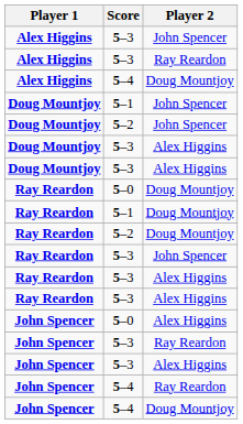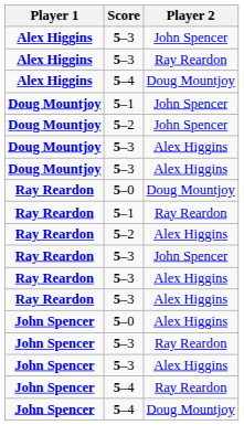 <table class="wikitable" style="text-align: center">
 <tr>
 <th>Player 1</th>
 <th>Score</th>
 <th>Player 2</th>
 </tr>
 <tr>
 <td> <strong><a href='#'>Alex Higgins</a></strong></td>
 <td><strong>5</strong>–3</td>
 <td> <a href='#'>John Spencer</a></td>
 </tr>
 <tr>
 <td> <strong><a href='#'>Alex Higgins</a></strong></td>
 <td><strong>5</strong>–3</td>
 <td> <a href='#'>Ray Reardon</a></td>
 </tr>
 <tr>
 <td> <strong><a href='#'>Alex Higgins</a></strong></td>
 <td><strong>5</strong>–4</td>
 <td> <a href='#'>Doug Mountjoy</a></td>
 </tr>
 <tr>
 <td> <strong><a href='#'>Doug Mountjoy</a></strong></td>
 <td><strong>5</strong>–1</td>
 <td> <a href='#'>John Spencer</a></td>
 </tr>
 <tr>
 <td> <strong><a href='#'>Doug Mountjoy</a></strong></td>
 <td><strong>5</strong>–2</td>
 <td> <a href='#'>John Spencer</a></td>
 </tr>
 <tr>
 <td> <strong><a href='#'>Doug Mountjoy</a></strong></td>
 <td><strong>5</strong>–3</td>
 <td> <a href='#'>Alex Higgins</a></td>
 </tr>
 <tr>
 <td> <strong><a href='#'>Doug Mountjoy</a></strong></td>
 <td><strong>5</strong>–3</td>
 <td> <a href='#'>Alex Higgins</a></td>
 </tr>
 <tr>
 <td> <strong><a href='#'>Ray Reardon</a></strong></td>
 <td><strong>5</strong>–0</td>
 <td> <a href='#'>Doug Mountjoy</a></td>
 </tr>
 <tr>
 <td> <strong><a href='#'>Ray Reardon</a></strong></td>
 <td><strong>5</strong>–1</td>
-<td> <a href='#'>Doug Mountjoy</a></td>
+<td> <a href='#'>Ray Reardon</a></td>
 </tr>
 <tr>
 <td> <strong><a href='#'>Ray Reardon</a></strong></td>
 <td><strong>5</strong>–2</td>
-<td> <a href='#'>Doug Mountjoy</a></td>
+<td> <a href='#'>Alex Higgins</a></td>
 </tr>
 <tr>
 <td> <strong><a href='#'>Ray Reardon</a></strong></td>
 <td><strong>5</strong>–3</td>
 <td> <a href='#'>John Spencer</a></td>
 </tr>
 <tr>
 <td> <strong><a href='#'>Ray Reardon</a></strong></td>
 <td><strong>5</strong>–3</td>
 <td> <a href='#'>Alex Higgins</a></td>
 </tr>
 <tr>
 <td> <strong><a href='#'>Ray Reardon</a></strong></td>
 <td><strong>5</strong>–3</td>
 <td> <a href='#'>Alex Higgins</a></td>
 </tr>
 <tr>
 <td> <strong><a href='#'>John Spencer</a></strong></td>
 <td><strong>5</strong>–0</td>
 <td> <a href='#'>Alex Higgins</a></td>
 </tr>
 <tr>
 <td> <strong><a href='#'>John Spencer</a></strong></td>
 <td><strong>5</strong>–3</td>
 <td> <a href='#'>Ray Reardon</a></td>
 </tr>
 <tr>
 <td> <strong><a href='#'>John Spencer</a></strong></td>
 <td><strong>5</strong>–3</td>
 <td> <a href='#'>Alex Higgins</a></td>
 </tr>
 <tr>
 <td> <strong><a href='#'>John Spencer</a></strong></td>
 <td><strong>5</strong>–4</td>
 <td> <a href='#'>Ray Reardon</a></td>
 </tr>
 <tr>
 <td> <strong><a href='#'>John Spencer</a></strong></td>
 <td><strong>5</strong>–4</td>
 <td> <a href='#'>Doug Mountjoy</a></td>
 </tr>
 </table>
